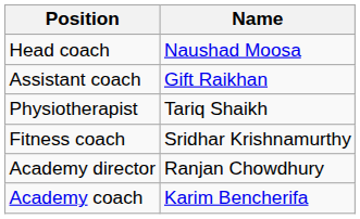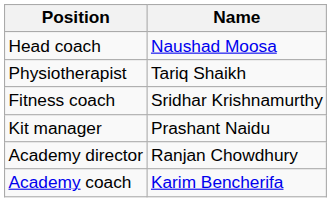 <table class="wikitable">
 <tr>
 <th>Position</th>
 <th>Name</th>
 </tr>
 <tr>
 <td>Head coach</td>
 <td> <a href='#'>Naushad Moosa</a></td>
 </tr>
 <tr>
-<td>Assistant coach</td>
-<td> <a href='#'>Gift Raikhan</a></td>
-</tr>
-<tr>
 <td>Physiotherapist</td>
 <td> Tariq Shaikh</td>
 </tr>
 <tr>
 <td>Fitness coach</td>
 <td> Sridhar Krishnamurthy</td>
+</tr>
+<tr>
+<td>Kit manager</td>
+<td> Prashant Naidu</td>
 </tr>
 <tr>
 <td>Academy director</td>
 <td> Ranjan Chowdhury</td>
 </tr>
 <tr>
 <td><a href='#'>Academy</a> coach</td>
 <td> <a href='#'>Karim Bencherifa</a></td>
 </tr>
 </table>
